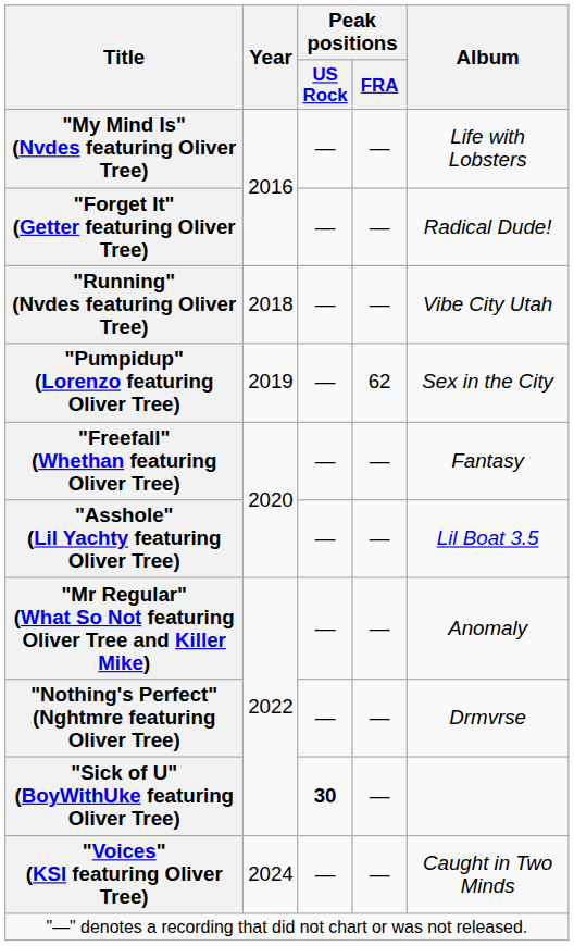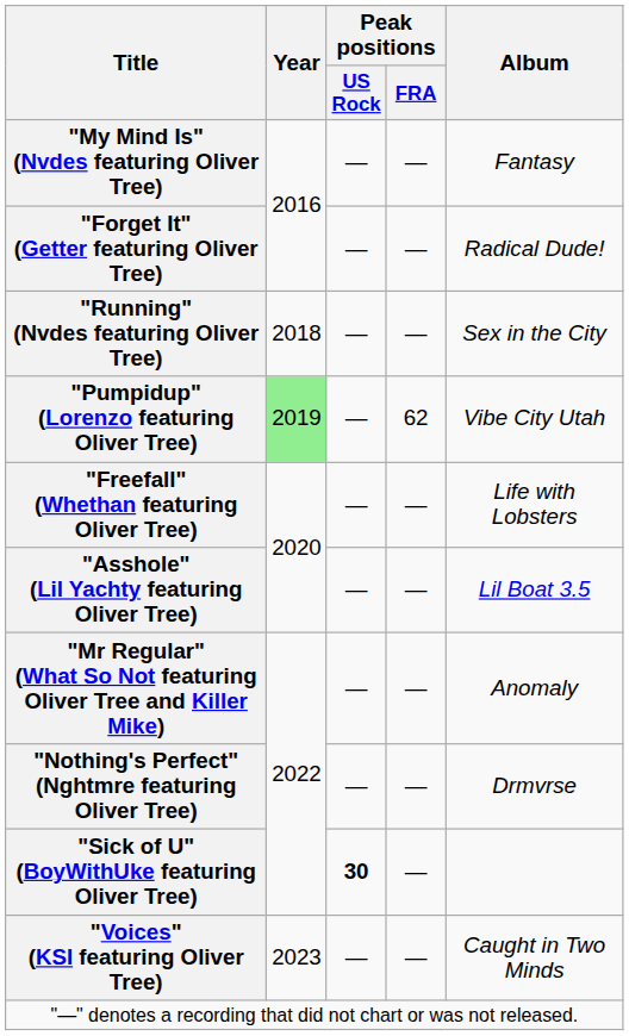 <table class="wikitable plainrowheaders" style="text-align:center;">
 <tr>
 <th rowspan="2" width="180">Title</th>
 <th rowspan="2" width="10">Year</th>
 <th colspan="2">Peak positions</th>
 <th rowspan="2" width="120">Album</th>
 </tr>
 <tr>
 <th scope="col" style="width:2.5em;font-size:90%;"><a href='#'>US<br>Rock</a><br></th>
 <th scope="col" style="width:2.5em;font-size:90%;"><a href='#'>FRA</a><br></th>
 </tr>
 <tr>
 <th scope="row">"My Mind Is"<br><span>(<a href='#'>Nvdes</a> featuring Oliver Tree)</span></th>
 <td rowspan="2">2016</td>
 <td>—</td>
 <td>—</td>
-<td><em>Life with Lobsters</em></td>
+<td><em>Fantasy</em></td>
 </tr>
 <tr>
 <th scope="row">"Forget It"<br><span>(<a href='#'>Getter</a> featuring Oliver Tree)</span></th>
 <td>—</td>
 <td>—</td>
 <td><em>Radical Dude!</em></td>
 </tr>
 <tr>
 <th scope ="row">"Running"<br><span>(Nvdes featuring Oliver Tree)</span></th>
 <td>2018</td>
 <td>—</td>
 <td>—</td>
-<td><em>Vibe City Utah</em></td>
+<td><em>Sex in the City</em></td>
 </tr>
 <tr>
 <th scope ="row">"Pumpidup"<br><span>(<a href='#'>Lorenzo</a> featuring Oliver Tree)</span></th>
-<td>2019</td>
+<td style="background: lightgreen;">2019</td>
 <td>—</td>
 <td>62</td>
-<td><em>Sex in the City</em></td>
+<td><em>Vibe City Utah</em></td>
 </tr>
 <tr>
 <th scope ="row">"Freefall" <br><span>(<a href='#'>Whethan</a> featuring Oliver Tree)</span></th>
 <td rowspan="2">2020</td>
 <td>—</td>
 <td>—</td>
-<td><em>Fantasy</em></td>
+<td><em>Life with Lobsters</em></td>
 </tr>
 <tr>
 <th scope ="row">"Asshole"<br><span>(<a href='#'>Lil Yachty</a> featuring Oliver Tree)</span></th>
 <td>—</td>
 <td>—</td>
 <td><em><a href='#'>Lil Boat 3.5</a></em></td>
 </tr>
 <tr>
 <th scope="row">"Mr Regular"<br><span>(<a href='#'>What So Not</a> featuring Oliver Tree and <a href='#'>Killer Mike</a>)</span></th>
 <td rowspan="3">2022</td>
 <td>—</td>
 <td>—</td>
 <td><em>Anomaly</em></td>
 </tr>
 <tr>
 <th scope="row">"Nothing's Perfect" <br><span>(Nghtmre featuring Oliver Tree)</span></th>
 <td>—</td>
 <td>—</td>
 <td><em>Drmvrse</em></td>
 </tr>
 <tr>
 <th scope ="row">"Sick of U"<br><span>(<a href='#'>BoyWithUke</a> featuring Oliver Tree)</span></th>
 <td><strong>30</strong></td>
 <td>—</td>
 <td></td>
 </tr>
 <tr>
 <th scope ="row">"<a href='#'>Voices</a>"<br><span>(<a href='#'>KSI</a> featuring Oliver Tree)</span></th>
-<td>2024</td>
+<td>2023</td>
 <td>—</td>
 <td>—</td>
 <td><em>Caught in Two Minds</em></td>
 </tr>
 <tr>
 <td colspan="8" style="font-size:85%">"—" denotes a recording that did not chart or was not released.</td>
 </tr>
 </table>
